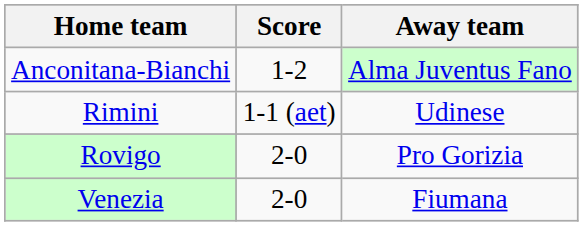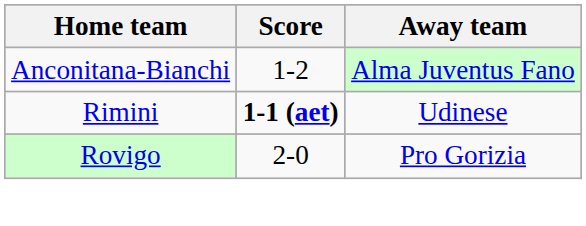 <table class="wikitable" style="text-align: center">
 <tr>
 <th>Home team</th>
 <th>Score</th>
 <th>Away team</th>
 </tr>
 <tr>
 <td><a href='#'>Anconitana-Bianchi</a></td>
 <td>1-2</td>
 <td bgcolor="ccffcc"><a href='#'>Alma Juventus Fano</a></td>
 </tr>
 <tr>
 <td><a href='#'>Rimini</a></td>
-<td>1-1 (<a href='#'>aet</a>)</td>
+<td><strong>1-1 (<a href='#'>aet</a>)</strong></td>
 <td><a href='#'>Udinese</a></td>
 </tr>
 <tr>
 <td bgcolor="ccffcc"><a href='#'>Rovigo</a></td>
 <td>2-0</td>
 <td><a href='#'>Pro Gorizia</a></td>
 </tr>
-<tr>
-<td bgcolor="ccffcc"><a href='#'>Venezia</a></td>
-<td>2-0</td>
-<td><a href='#'>Fiumana</a></td>
-</tr>
 </table>
